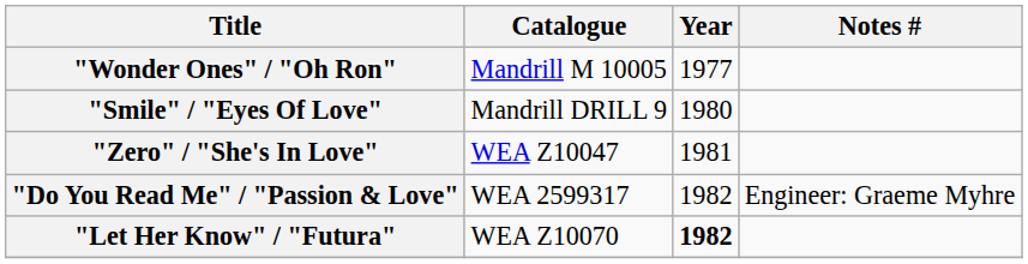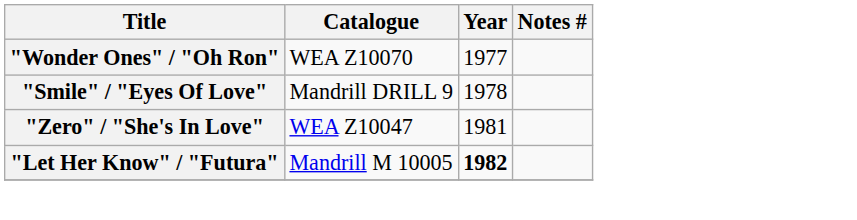 <table class="wikitable plainrowheaders sortable">
 <tr>
 <th scope="col">Title</th>
 <th scope="col">Catalogue</th>
 <th scope="col">Year</th>
 <th scope="col" class="unsortable">Notes #</th>
 </tr>
 <tr>
 <th scope="row">"Wonder Ones" / "Oh Ron"</th>
-<td><a href='#'>Mandrill</a> M 10005</td>
+<td>WEA Z10070</td>
 <td>1977</td>
 <td></td>
 </tr>
 <tr>
 <th scope="row">"Smile" / "Eyes Of Love"</th>
 <td>Mandrill DRILL 9</td>
-<td>1980</td>
+<td>1978</td>
 <td></td>
 </tr>
 <tr>
 <th scope="row">"Zero" / "She's In Love"</th>
 <td><a href='#'>WEA</a> Z10047</td>
 <td>1981</td>
 <td></td>
 </tr>
 <tr>
-<th scope="row">"Do You Read Me" / "Passion & Love"</th>
-<td>WEA 2599317</td>
-<td>1982</td>
-<td>Engineer: Graeme Myhre</td>
-</tr>
-<tr>
 <th scope="row">"Let Her Know" / "Futura"</th>
-<td>WEA Z10070</td>
+<td><a href='#'>Mandrill</a> M 10005</td>
 <td><strong>1982</strong></td>
 <td></td>
 </tr>
 <tr>
 </tr>
 </table>
